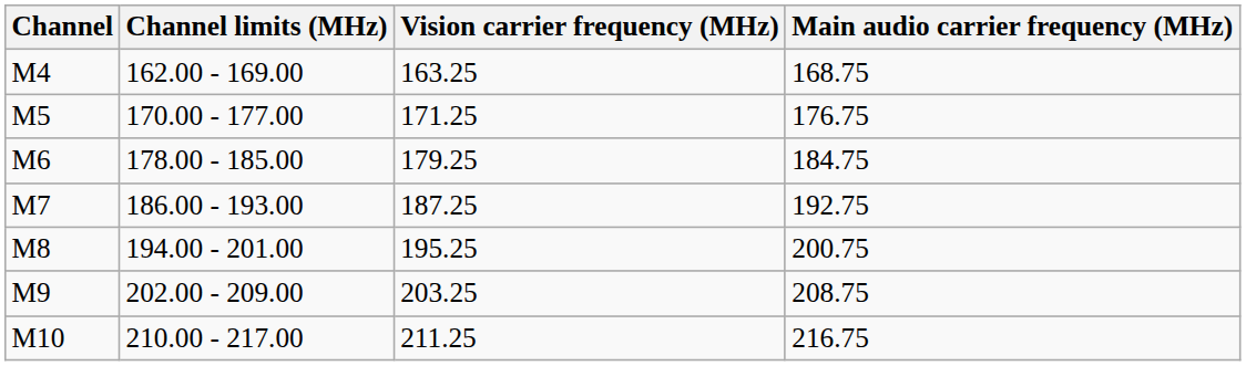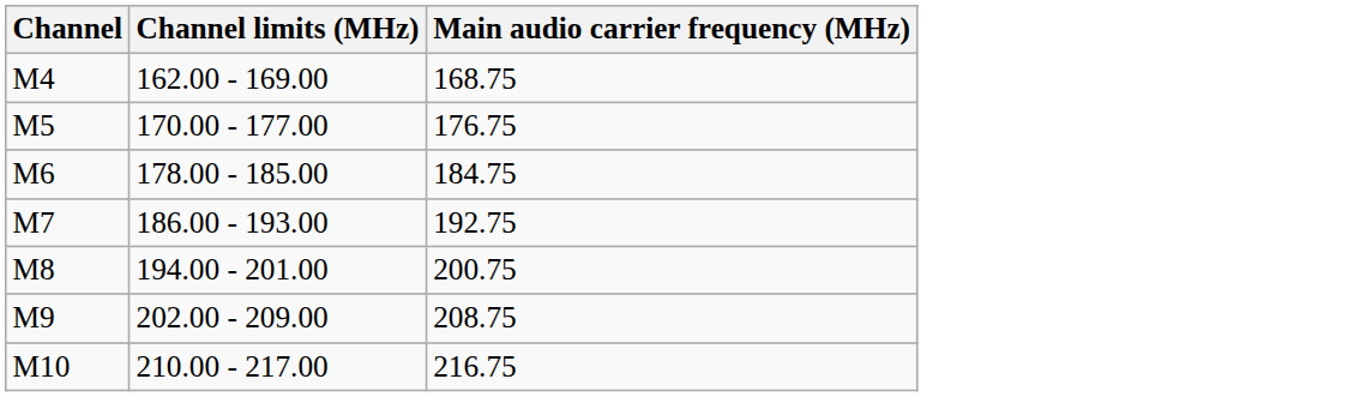 <table class="wikitable">
 <tr>
 <th>Channel</th>
 <th>Channel limits (MHz)</th>
-<th>Vision carrier frequency (MHz)</th>
 <th>Main audio carrier frequency (MHz)</th>
 </tr>
 <tr>
 <td>M4</td>
 <td>162.00 - 169.00</td>
-<td>163.25</td>
 <td>168.75</td>
 </tr>
 <tr>
 <td>M5</td>
 <td>170.00 - 177.00</td>
-<td>171.25</td>
 <td>176.75</td>
 </tr>
 <tr>
 <td>M6</td>
 <td>178.00 - 185.00</td>
-<td>179.25</td>
 <td>184.75</td>
 </tr>
 <tr>
 <td>M7</td>
 <td>186.00 - 193.00</td>
-<td>187.25</td>
 <td>192.75</td>
 </tr>
 <tr>
 <td>M8</td>
 <td>194.00 - 201.00</td>
-<td>195.25</td>
 <td>200.75</td>
 </tr>
 <tr>
 <td>M9</td>
 <td>202.00 - 209.00</td>
-<td>203.25</td>
 <td>208.75</td>
 </tr>
 <tr>
 <td>M10</td>
 <td>210.00 - 217.00</td>
-<td>211.25</td>
 <td>216.75</td>
 </tr>
 </table>
